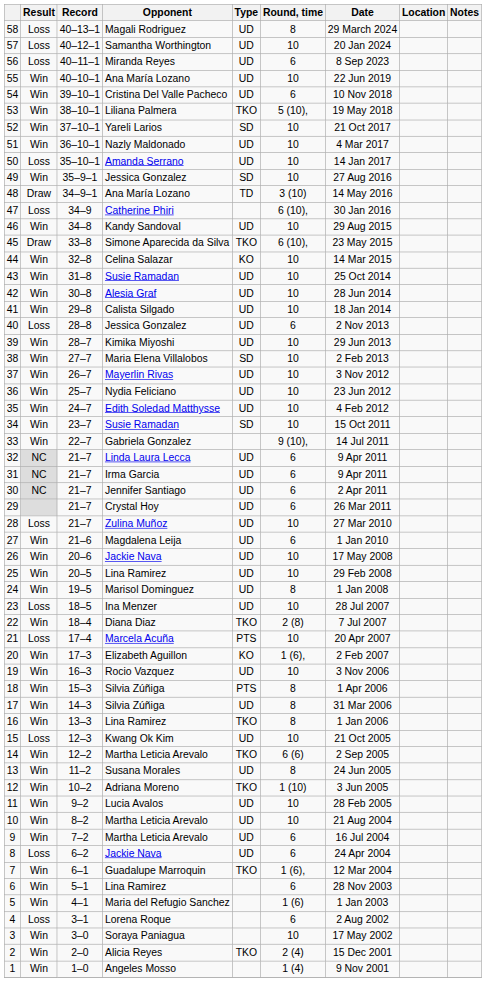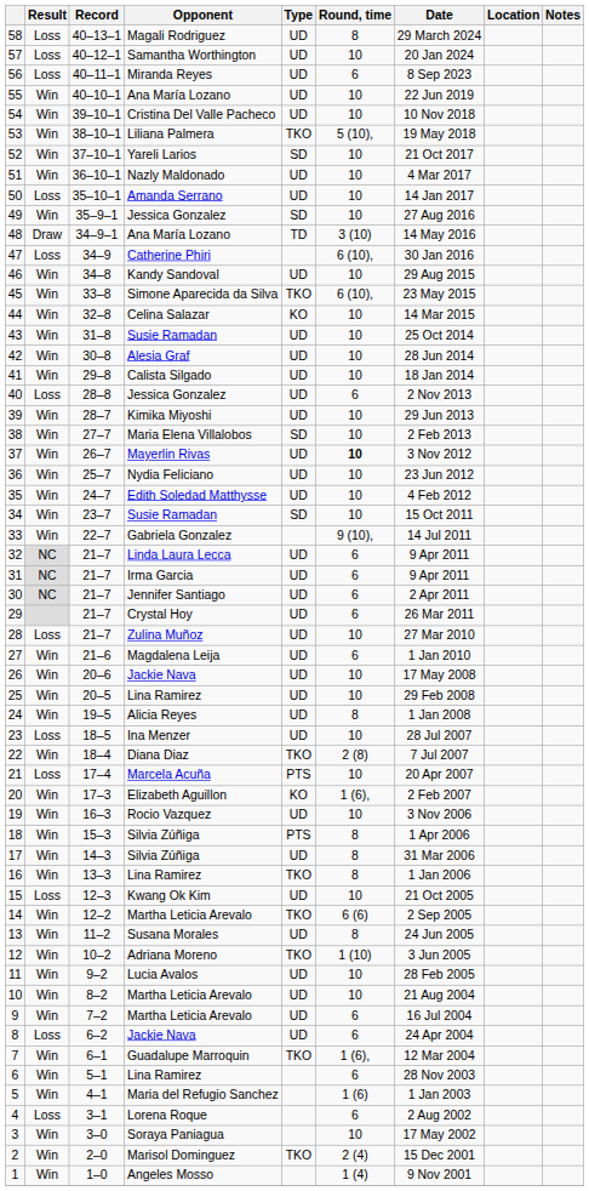 <table class="wikitable" style="text-align:center">
 <tr>
 <th></th>
 <th>Result</th>
 <th>Record</th>
 <th>Opponent</th>
 <th>Type</th>
 <th>Round, time</th>
 <th>Date</th>
 <th>Location</th>
 <th>Notes</th>
 </tr>
 <tr>
 <td>58</td>
 <td>Loss</td>
 <td>40–13–1 </td>
 <td align=left> Magali Rodriguez</td>
 <td>UD</td>
 <td>8</td>
 <td>29 March 2024</td>
 <td align=left></td>
 <td></td>
 </tr>
 <tr>
 <td>57</td>
 <td>Loss</td>
 <td>40–12–1 </td>
 <td align=left> Samantha Worthington</td>
 <td>UD</td>
 <td>10</td>
 <td>20 Jan 2024</td>
 <td align=left></td>
 <td align=left></td>
 </tr>
 <tr>
 <td>56</td>
 <td>Loss</td>
 <td>40–11–1 </td>
 <td align=left> Miranda Reyes</td>
 <td>UD</td>
 <td>6</td>
 <td>8 Sep 2023</td>
 <td align=left></td>
 <td></td>
 </tr>
 <tr>
 <td>55</td>
 <td>Win</td>
 <td>40–10–1 </td>
 <td align=left> Ana María Lozano</td>
 <td>UD</td>
 <td>10</td>
 <td>22 Jun 2019</td>
 <td align=left></td>
 <td></td>
 </tr>
 <tr>
 <td>54</td>
 <td>Win</td>
 <td>39–10–1 </td>
 <td align=left> Cristina Del Valle Pacheco</td>
 <td>UD</td>
-<td>6</td>
+<td>10</td>
 <td>10 Nov 2018</td>
 <td align=left></td>
 <td align=left></td>
 </tr>
 <tr>
 <td>53</td>
 <td>Win</td>
 <td>38–10–1 </td>
 <td align=left> Liliana Palmera</td>
 <td>TKO</td>
 <td>5 (10), </td>
 <td>19 May 2018</td>
 <td align=left></td>
 <td align=left></td>
 </tr>
 <tr>
 <td>52</td>
 <td>Win</td>
 <td>37–10–1 </td>
 <td align=left> Yareli Larios</td>
 <td>SD</td>
 <td>10</td>
 <td>21 Oct 2017</td>
 <td align=left></td>
 <td align=left></td>
 </tr>
 <tr>
 <td>51</td>
 <td>Win</td>
 <td>36–10–1 </td>
 <td align=left> Nazly Maldonado</td>
 <td>UD</td>
 <td>10</td>
 <td>4 Mar 2017</td>
 <td align=left></td>
 <td></td>
 </tr>
 <tr>
 <td>50</td>
 <td>Loss</td>
 <td>35–10–1 </td>
 <td align=left> <a href='#'>Amanda Serrano</a></td>
 <td>UD</td>
 <td>10</td>
 <td>14 Jan 2017</td>
 <td align=left></td>
 <td align=left></td>
 </tr>
 <tr>
 <td>49</td>
 <td>Win</td>
 <td>35–9–1 </td>
 <td align=left> Jessica Gonzalez</td>
 <td>SD</td>
 <td>10</td>
 <td>27 Aug 2016</td>
 <td align=left></td>
 <td align=left></td>
 </tr>
 <tr>
 <td>48</td>
 <td>Draw</td>
 <td>34–9–1 </td>
 <td align=left> Ana María Lozano</td>
 <td>TD</td>
 <td>3 (10)</td>
 <td>14 May 2016</td>
 <td align=left></td>
 <td align=left></td>
 </tr>
 <tr>
 <td>47</td>
 <td>Loss</td>
 <td>34–9 </td>
 <td align=left> <a href='#'>Catherine Phiri</a></td>
 <td></td>
 <td>6 (10), </td>
 <td>30 Jan 2016</td>
 <td align=left></td>
 <td align=left></td>
 </tr>
 <tr>
 <td>46</td>
 <td>Win</td>
 <td>34–8 </td>
 <td align=left> Kandy Sandoval</td>
 <td>UD</td>
 <td>10</td>
 <td>29 Aug 2015</td>
 <td align=left></td>
 <td align=left></td>
 </tr>
 <tr>
 <td>45</td>
-<td>Draw</td>
+<td>Win</td>
 <td>33–8 </td>
 <td align=left> Simone Aparecida da Silva</td>
 <td>TKO</td>
 <td>6 (10), </td>
 <td>23 May 2015</td>
 <td align=left></td>
 <td align=left></td>
 </tr>
 <tr>
 <td>44</td>
 <td>Win</td>
 <td>32–8 </td>
 <td align=left> Celina Salazar</td>
 <td>KO</td>
 <td>10</td>
 <td>14 Mar 2015</td>
 <td align=left></td>
 <td align=left></td>
 </tr>
 <tr>
 <td>43</td>
 <td>Win</td>
 <td>31–8 </td>
 <td align=left> <a href='#'>Susie Ramadan</a></td>
 <td>UD</td>
 <td>10</td>
 <td>25 Oct 2014</td>
 <td align=left></td>
 <td align=left></td>
 </tr>
 <tr>
 <td>42</td>
 <td>Win</td>
 <td>30–8 </td>
 <td align=left> <a href='#'>Alesia Graf</a></td>
 <td>UD</td>
 <td>10</td>
 <td>28 Jun 2014</td>
 <td align=left></td>
 <td align=left></td>
 </tr>
 <tr>
 <td>41</td>
 <td>Win</td>
 <td>29–8 </td>
 <td align=left> Calista Silgado</td>
 <td>UD</td>
 <td>10</td>
 <td>18 Jan 2014</td>
 <td align=left></td>
 <td align=left></td>
 </tr>
 <tr>
 <td>40</td>
 <td>Loss</td>
 <td>28–8 </td>
 <td align=left> Jessica Gonzalez</td>
 <td>UD</td>
 <td>6</td>
 <td>2 Nov 2013</td>
 <td align=left></td>
 <td align=left></td>
 </tr>
 <tr>
 <td>39</td>
 <td>Win</td>
 <td>28–7 </td>
 <td align=left> Kimika Miyoshi</td>
 <td>UD</td>
 <td>10</td>
 <td>29 Jun 2013</td>
 <td align=left></td>
 <td align=left></td>
 </tr>
 <tr>
 <td>38</td>
 <td>Win</td>
 <td>27–7 </td>
 <td align=left> Maria Elena Villalobos</td>
 <td>SD</td>
 <td>10</td>
 <td>2 Feb 2013</td>
 <td align=left></td>
 <td align=left></td>
 </tr>
 <tr>
 <td>37</td>
 <td>Win</td>
 <td>26–7 </td>
 <td align=left> <a href='#'>Mayerlin Rivas</a></td>
 <td>UD</td>
-<td>10</td>
+<td><strong>10</strong></td>
 <td>3 Nov 2012</td>
 <td align=left></td>
 <td align=left></td>
 </tr>
 <tr>
 <td>36</td>
 <td>Win</td>
 <td>25–7 </td>
 <td align=left> Nydia Feliciano</td>
 <td>UD</td>
 <td>10</td>
 <td>23 Jun 2012</td>
 <td align=left></td>
 <td align=left></td>
 </tr>
 <tr>
 <td>35</td>
 <td>Win</td>
 <td>24–7 </td>
 <td align=left> <a href='#'>Edith Soledad Matthysse</a></td>
 <td>UD</td>
 <td>10</td>
 <td>4 Feb 2012</td>
 <td align=left></td>
 <td align=left></td>
 </tr>
 <tr>
 <td>34</td>
 <td>Win</td>
 <td>23–7 </td>
 <td align=left> <a href='#'>Susie Ramadan</a></td>
 <td>SD</td>
 <td>10</td>
 <td>15 Oct 2011</td>
 <td align=left></td>
 <td align=left></td>
 </tr>
 <tr>
 <td>33</td>
 <td>Win</td>
 <td>22–7 </td>
 <td align=left> Gabriela Gonzalez</td>
 <td></td>
 <td>9 (10), </td>
 <td>14 Jul 2011</td>
 <td align=left></td>
 <td align=left></td>
 </tr>
 <tr>
 <td>32</td>
 <td style="background:#DDD">NC</td>
 <td>21–7 </td>
 <td align=left> <a href='#'>Linda Laura Lecca</a></td>
 <td>UD</td>
 <td>6</td>
 <td>9 Apr 2011</td>
 <td align=left></td>
 <td align=left></td>
 </tr>
 <tr>
 <td>31</td>
 <td style="background:#DDD">NC</td>
 <td>21–7 </td>
 <td align=left> Irma Garcia</td>
 <td>UD</td>
 <td>6</td>
 <td>9 Apr 2011</td>
 <td align=left></td>
 <td align=left></td>
 </tr>
 <tr>
 <td>30</td>
 <td style="background:#DDD">NC</td>
 <td>21–7 </td>
 <td align=left> Jennifer Santiago</td>
 <td>UD</td>
 <td>6</td>
 <td>2 Apr 2011</td>
 <td align=left></td>
 <td align=left></td>
 </tr>
 <tr>
 <td>29</td>
 <td style="background:#DDD"></td>
 <td>21–7 </td>
 <td align=left> Crystal Hoy</td>
 <td>UD</td>
 <td>6</td>
 <td>26 Mar 2011</td>
 <td align=left></td>
 <td align=left></td>
 </tr>
 <tr>
 <td>28</td>
 <td>Loss</td>
 <td>21–7</td>
 <td align=left> <a href='#'>Zulina Muñoz</a></td>
 <td>UD</td>
 <td>10</td>
 <td>27 Mar 2010</td>
 <td align=left></td>
 <td align=left></td>
 </tr>
 <tr>
 <td>27</td>
 <td>Win</td>
 <td>21–6</td>
 <td align=left> Magdalena Leija</td>
 <td>UD</td>
 <td>6</td>
 <td>1 Jan 2010</td>
 <td align=left></td>
 <td></td>
 </tr>
 <tr>
 <td>26</td>
 <td>Win</td>
 <td>20–6</td>
 <td align=left> <a href='#'>Jackie Nava</a></td>
 <td>UD</td>
 <td>10</td>
 <td>17 May 2008</td>
 <td align=left></td>
 <td align=left></td>
 </tr>
 <tr>
 <td>25</td>
 <td>Win</td>
 <td>20–5</td>
 <td align=left> Lina Ramirez</td>
 <td>UD</td>
 <td>10</td>
 <td>29 Feb 2008</td>
 <td align=left></td>
 <td></td>
 </tr>
 <tr>
 <td>24</td>
 <td>Win</td>
 <td>19–5</td>
-<td align=left> Marisol Dominguez</td>
+<td align=left> Alicia Reyes</td>
 <td>UD</td>
 <td>8</td>
 <td>1 Jan 2008</td>
 <td align=left></td>
 <td></td>
 </tr>
 <tr>
 <td>23</td>
 <td>Loss</td>
 <td>18–5</td>
 <td align=left> Ina Menzer</td>
 <td>UD</td>
 <td>10</td>
 <td>28 Jul 2007</td>
 <td align=left></td>
 <td align=left></td>
 </tr>
 <tr>
 <td>22</td>
 <td>Win</td>
 <td>18–4</td>
 <td align=left> Diana Diaz</td>
 <td>TKO</td>
 <td>2 (8)</td>
 <td>7 Jul 2007</td>
 <td align=left></td>
 <td></td>
 </tr>
 <tr>
 <td>21</td>
 <td>Loss</td>
 <td>17–4</td>
 <td align=left> <a href='#'>Marcela Acuña</a></td>
 <td>PTS</td>
 <td>10</td>
 <td>20 Apr 2007</td>
 <td align=left></td>
 <td align=left></td>
 </tr>
 <tr>
 <td>20</td>
 <td>Win</td>
 <td>17–3</td>
 <td align=left> Elizabeth Aguillon</td>
 <td>KO</td>
 <td>1 (6), </td>
 <td>2 Feb 2007</td>
 <td align=left></td>
 <td></td>
 </tr>
 <tr>
 <td>19</td>
 <td>Win</td>
 <td>16–3</td>
 <td align=left> Rocio Vazquez</td>
 <td>UD</td>
 <td>10</td>
 <td>3 Nov 2006</td>
 <td align=left></td>
 <td></td>
 </tr>
 <tr>
 <td>18</td>
 <td>Win</td>
 <td>15–3</td>
 <td align=left> Silvia Zúñiga</td>
 <td>PTS</td>
 <td>8</td>
 <td>1 Apr 2006</td>
 <td align=left></td>
 <td></td>
 </tr>
 <tr>
 <td>17</td>
 <td>Win</td>
 <td>14–3</td>
 <td align=left> Silvia Zúñiga</td>
 <td>UD</td>
 <td>8</td>
 <td>31 Mar 2006</td>
 <td align=left></td>
 <td></td>
 </tr>
 <tr>
 <td>16</td>
 <td>Win</td>
 <td>13–3</td>
 <td align=left> Lina Ramirez</td>
 <td>TKO</td>
 <td>8</td>
 <td>1 Jan 2006</td>
 <td align=left></td>
 <td></td>
 </tr>
 <tr>
 <td>15</td>
 <td>Loss</td>
 <td>12–3</td>
 <td align=left> Kwang Ok Kim</td>
 <td>UD</td>
 <td>10</td>
 <td>21 Oct 2005</td>
 <td align=left></td>
 <td align=left></td>
 </tr>
 <tr>
 <td>14</td>
 <td>Win</td>
 <td>12–2</td>
 <td align=left> Martha Leticia Arevalo</td>
 <td>TKO</td>
 <td>6 (6)</td>
 <td>2 Sep 2005</td>
 <td align=left></td>
 <td></td>
 </tr>
 <tr>
 <td>13</td>
 <td>Win</td>
 <td>11–2</td>
 <td align=left> Susana Morales</td>
 <td>UD</td>
 <td>8</td>
 <td>24 Jun 2005</td>
 <td align=left></td>
 <td></td>
 </tr>
 <tr>
 <td>12</td>
 <td>Win</td>
 <td>10–2</td>
 <td align=left> Adriana Moreno</td>
 <td>TKO</td>
 <td>1 (10)</td>
 <td>3 Jun 2005</td>
 <td align=left></td>
 <td></td>
 </tr>
 <tr>
 <td>11</td>
 <td>Win</td>
 <td>9–2</td>
 <td align=left> Lucia Avalos</td>
 <td>UD</td>
 <td>10</td>
 <td>28 Feb 2005</td>
 <td align=left></td>
 <td align=left></td>
 </tr>
 <tr>
 <td>10</td>
 <td>Win</td>
 <td>8–2</td>
 <td align=left> Martha Leticia Arevalo</td>
 <td>UD</td>
 <td>10</td>
 <td>21 Aug 2004</td>
 <td align=left></td>
 <td align=left></td>
 </tr>
 <tr>
 <td>9</td>
 <td>Win</td>
 <td>7–2</td>
 <td align=left> Martha Leticia Arevalo</td>
 <td>UD</td>
 <td>6</td>
 <td>16 Jul 2004</td>
 <td align=left></td>
 <td></td>
 </tr>
 <tr>
 <td>8</td>
 <td>Loss</td>
 <td>6–2</td>
 <td align=left> <a href='#'>Jackie Nava</a></td>
 <td>UD</td>
 <td>6</td>
 <td>24 Apr 2004</td>
 <td align=left></td>
 <td></td>
 </tr>
 <tr>
 <td>7</td>
 <td>Win</td>
 <td>6–1</td>
 <td align=left> Guadalupe Marroquin</td>
 <td>TKO</td>
 <td>1 (6), </td>
 <td>12 Mar 2004</td>
 <td align=left></td>
 <td></td>
 </tr>
 <tr>
 <td>6</td>
 <td>Win</td>
 <td>5–1</td>
 <td align=left> Lina Ramirez</td>
 <td></td>
 <td>6</td>
 <td>28 Nov 2003</td>
 <td align=left></td>
 <td></td>
 </tr>
 <tr>
 <td>5</td>
 <td>Win</td>
 <td>4–1</td>
 <td align=left> Maria del Refugio Sanchez</td>
 <td></td>
 <td>1 (6)</td>
 <td>1 Jan 2003</td>
 <td align=left></td>
 <td></td>
 </tr>
 <tr>
 <td>4</td>
 <td>Loss</td>
 <td>3–1</td>
 <td align=left> Lorena Roque</td>
 <td></td>
 <td>6</td>
 <td>2 Aug 2002</td>
 <td align=left></td>
 <td></td>
 </tr>
 <tr>
 <td>3</td>
 <td>Win</td>
 <td>3–0</td>
 <td align=left> Soraya Paniagua</td>
 <td></td>
 <td>10</td>
 <td>17 May 2002</td>
 <td align=left></td>
 <td></td>
 </tr>
 <tr>
 <td>2</td>
 <td>Win</td>
 <td>2–0</td>
-<td align=left> Alicia Reyes</td>
+<td align=left> Marisol Dominguez</td>
 <td>TKO</td>
 <td>2 (4)</td>
 <td>15 Dec 2001</td>
 <td align=left></td>
 <td></td>
 </tr>
 <tr>
 <td>1</td>
 <td>Win</td>
 <td>1–0</td>
 <td align=left> Angeles Mosso</td>
 <td></td>
 <td>1 (4)</td>
 <td>9 Nov 2001</td>
 <td align=left></td>
 <td></td>
 </tr>
 <tr>
 </tr>
 </table>
